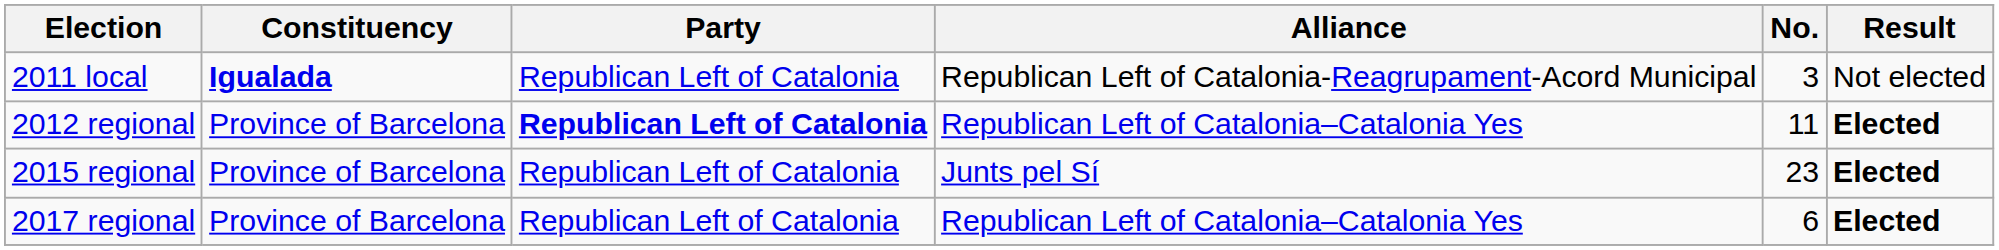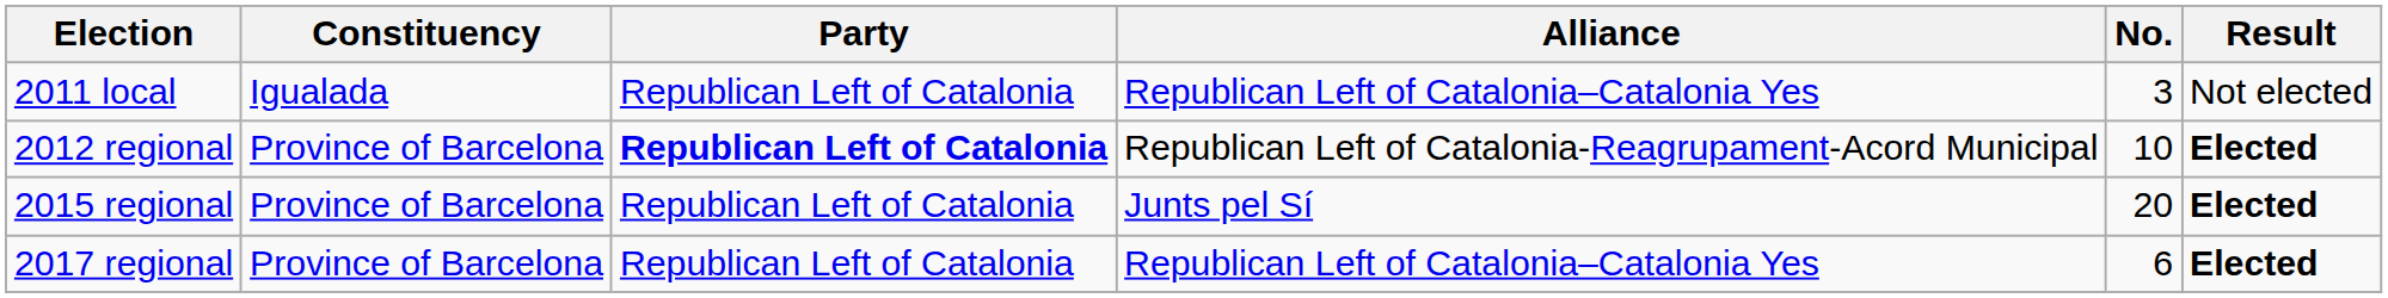 <table class="wikitable" style="text-align:left;">
 <tr>
 <th scope=col>Election</th>
 <th scope=col>Constituency</th>
 <th scope=col>Party</th>
 <th scope=col>Alliance</th>
 <th scope=col>No.</th>
 <th scope=col>Result</th>
 </tr>
 <tr>
 <td><a href='#'>2011 local</a></td>
-<td><strong><a href='#'>Igualada</a></strong></td>
+<td><a href='#'>Igualada</a></td>
 <td><a href='#'>Republican Left of Catalonia</a></td>
-<td>Republican Left of Catalonia-<a href='#'>Reagrupament</a>-Acord Municipal</td>
+<td><a href='#'>Republican Left of Catalonia–Catalonia Yes</a></td>
 <td align=right>3</td>
 <td>Not elected</td>
 </tr>
 <tr>
 <td><a href='#'>2012 regional</a></td>
 <td><a href='#'>Province of Barcelona</a></td>
 <td><strong><a href='#'>Republican Left of Catalonia</a></strong></td>
-<td><a href='#'>Republican Left of Catalonia–Catalonia Yes</a></td>
-<td align=right>11</td>
+<td>Republican Left of Catalonia-<a href='#'>Reagrupament</a>-Acord Municipal</td>
+<td align=right>10</td>
 <td><strong>Elected</strong></td>
 </tr>
 <tr>
 <td><a href='#'>2015 regional</a></td>
 <td><a href='#'>Province of Barcelona</a></td>
 <td><a href='#'>Republican Left of Catalonia</a></td>
 <td><a href='#'>Junts pel Sí</a></td>
-<td align=right>23</td>
+<td align=right>20</td>
 <td><strong>Elected</strong></td>
 </tr>
 <tr>
 <td><a href='#'>2017 regional</a></td>
 <td><a href='#'>Province of Barcelona</a></td>
 <td><a href='#'>Republican Left of Catalonia</a></td>
 <td><a href='#'>Republican Left of Catalonia–Catalonia Yes</a></td>
 <td align=right>6</td>
 <td><strong>Elected</strong></td>
 </tr>
 </table>
